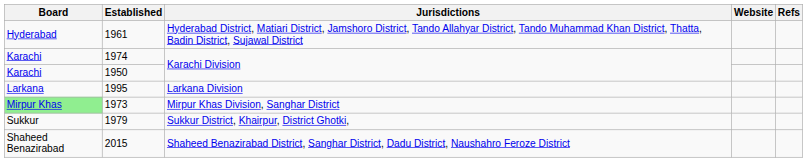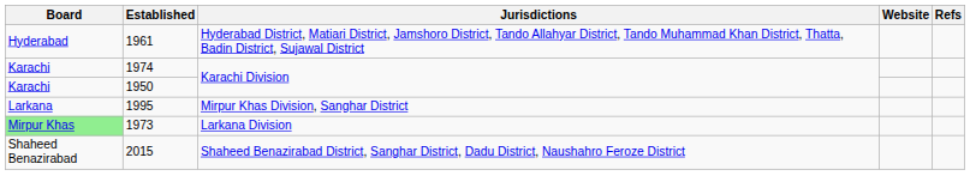 <table class="wikitable">
 <tr>
 <th>Board</th>
 <th>Established</th>
 <th>Jurisdictions</th>
 <th>Website</th>
 <th>Refs</th>
 </tr>
 <tr>
 <td><a href='#'>Hyderabad</a></td>
 <td>1961</td>
 <td><a href='#'>Hyderabad District</a>, <a href='#'>Matiari District</a>, <a href='#'>Jamshoro District</a>, <a href='#'>Tando Allahyar District</a>, <a href='#'>Tando Muhammad Khan District</a>, <a href='#'>Thatta</a>, <a href='#'>Badin District</a>, <a href='#'>Sujawal District</a></td>
 <td></td>
 <td></td>
 </tr>
 <tr>
 <td><a href='#'>Karachi</a> </td>
 <td>1974</td>
 <td rowspan="2"><a href='#'>Karachi Division</a></td>
 <td></td>
 <td></td>
 </tr>
 <tr>
 <td><a href='#'>Karachi</a> </td>
 <td>1950</td>
 <td></td>
 <td></td>
 </tr>
 <tr>
 <td><a href='#'>Larkana</a></td>
 <td>1995</td>
-<td><a href='#'>Larkana Division</a></td>
+<td><a href='#'>Mirpur Khas Division</a>, <a href='#'>Sanghar District</a></td>
 <td></td>
 <td></td>
 </tr>
 <tr>
 <td style="background: lightgreen;"><a href='#'>Mirpur Khas</a></td>
 <td>1973</td>
-<td><a href='#'>Mirpur Khas Division</a>, <a href='#'>Sanghar District</a></td>
-<td></td>
-<td></td>
-</tr>
-<tr>
-<td>Sukkur</td>
-<td>1979</td>
-<td><a href='#'>Sukkur District</a>, <a href='#'>Khairpur</a>, <a href='#'>District Ghotki</a>,</td>
+<td><a href='#'>Larkana Division</a></td>
 <td></td>
 <td></td>
 </tr>
 <tr>
 <td>Shaheed Benazirabad</td>
 <td>2015</td>
 <td><a href='#'>Shaheed Benazirabad District</a>, <a href='#'>Sanghar District</a>, <a href='#'>Dadu District</a>, <a href='#'>Naushahro Feroze District</a></td>
 <td></td>
 <td></td>
 </tr>
 </table>
